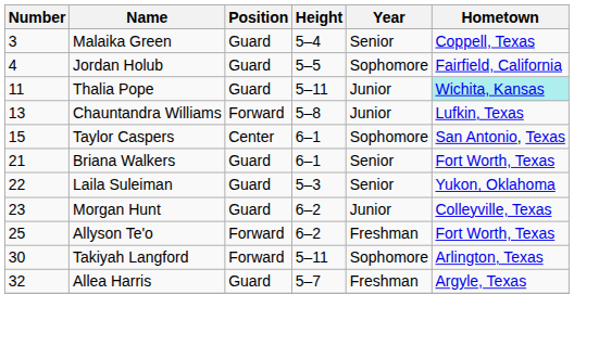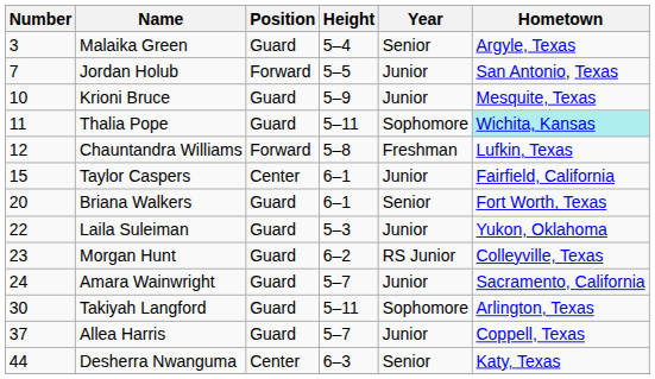 <table class="wikitable" style="font-size: 95%;">
 <tr>
 <th>Number</th>
 <th>Name</th>
 <th>Position</th>
 <th>Height</th>
 <th>Year</th>
 <th>Hometown</th>
 </tr>
 <tr>
 <td>3</td>
 <td>Malaika Green</td>
 <td>Guard</td>
 <td>5–4</td>
 <td>Senior</td>
-<td><a href='#'>Coppell, Texas</a></td>
+<td><a href='#'>Argyle, Texas</a></td>
 </tr>
 <tr>
-<td>4</td>
+<td>7</td>
 <td>Jordan Holub</td>
+<td>Forward</td>
+<td>5–5</td>
+<td>Junior</td>
+<td><a href='#'>San Antonio</a>, <a href='#'>Texas</a></td>
+</tr>
+<tr>
+<td>10</td>
+<td>Krioni Bruce</td>
 <td>Guard</td>
-<td>5–5</td>
-<td>Sophomore</td>
-<td><a href='#'>Fairfield, California</a></td>
+<td>5–9</td>
+<td>Junior</td>
+<td><a href='#'>Mesquite, Texas</a></td>
 </tr>
 <tr>
 <td>11</td>
 <td>Thalia Pope</td>
 <td>Guard</td>
 <td>5–11</td>
-<td>Junior</td>
+<td>Sophomore</td>
 <td style="background: paleturquoise;"><a href='#'>Wichita, Kansas</a></td>
 </tr>
 <tr>
-<td>13</td>
+<td>12</td>
 <td>Chauntandra Williams</td>
 <td>Forward</td>
 <td>5–8</td>
-<td>Junior</td>
+<td>Freshman</td>
 <td><a href='#'>Lufkin, Texas</a></td>
 </tr>
 <tr>
 <td>15</td>
 <td>Taylor Caspers</td>
 <td>Center</td>
 <td>6–1</td>
-<td>Sophomore</td>
-<td><a href='#'>San Antonio</a>, <a href='#'>Texas</a></td>
+<td>Junior</td>
+<td><a href='#'>Fairfield, California</a></td>
 </tr>
 <tr>
-<td>21</td>
+<td>20</td>
 <td>Briana Walkers</td>
 <td>Guard</td>
 <td>6–1</td>
 <td>Senior</td>
 <td><a href='#'>Fort Worth, Texas</a></td>
 </tr>
 <tr>
 <td>22</td>
 <td>Laila Suleiman</td>
 <td>Guard</td>
 <td>5–3</td>
-<td>Senior</td>
+<td>Junior</td>
 <td><a href='#'>Yukon, Oklahoma</a></td>
 </tr>
 <tr>
 <td>23</td>
 <td>Morgan Hunt</td>
 <td>Guard</td>
 <td>6–2</td>
-<td>Junior</td>
+<td>RS Junior</td>
 <td><a href='#'>Colleyville, Texas</a></td>
 </tr>
 <tr>
-<td>25</td>
-<td>Allyson Te'o</td>
-<td>Forward</td>
-<td>6–2</td>
-<td>Freshman</td>
-<td><a href='#'>Fort Worth, Texas</a></td>
+<td>24</td>
+<td>Amara Wainwright</td>
+<td>Guard</td>
+<td>5–7</td>
+<td>Junior</td>
+<td><a href='#'>Sacramento, California</a></td>
 </tr>
 <tr>
 <td>30</td>
 <td>Takiyah Langford</td>
-<td>Forward</td>
+<td>Guard</td>
 <td>5–11</td>
 <td>Sophomore</td>
 <td><a href='#'>Arlington, Texas</a></td>
 </tr>
 <tr>
-<td>32</td>
+<td>37</td>
 <td>Allea Harris</td>
 <td>Guard</td>
 <td>5–7</td>
-<td>Freshman</td>
-<td><a href='#'>Argyle, Texas</a></td>
+<td>Junior</td>
+<td><a href='#'>Coppell, Texas</a></td>
+</tr>
+<tr>
+<td>44</td>
+<td>Desherra Nwanguma</td>
+<td>Center</td>
+<td>6–3</td>
+<td>Senior</td>
+<td><a href='#'>Katy, Texas</a></td>
 </tr>
 <tr>
 </tr>
 </table>
